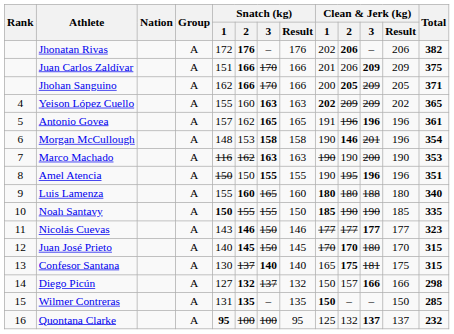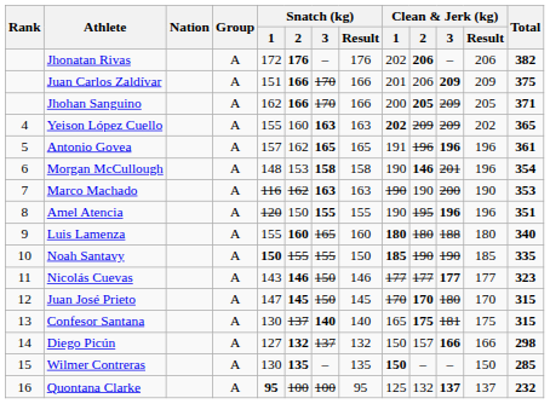 <table class="wikitable sortable" style="text-align:center;">
 <tr>
 <th rowspan=2>Rank</th>
 <th rowspan=2>Athlete</th>
 <th rowspan=2>Nation</th>
 <th rowspan=2>Group</th>
 <th colspan=4>Snatch (kg)</th>
 <th colspan=4>Clean & Jerk (kg)</th>
 <th rowspan=2>Total</th>
 </tr>
 <tr>
 <th>1</th>
 <th>2</th>
 <th>3</th>
 <th>Result</th>
 <th>1</th>
 <th>2</th>
 <th>3</th>
 <th>Result</th>
 </tr>
 <tr>
 <td></td>
 <td align=left><a href='#'>Jhonatan Rivas</a></td>
 <td align=left></td>
 <td>A</td>
 <td>172</td>
 <td><strong>176</strong></td>
 <td>–</td>
 <td>176</td>
 <td>202</td>
 <td><strong>206</strong></td>
 <td>–</td>
 <td>206</td>
 <td><strong>382</strong></td>
 </tr>
 <tr>
 <td></td>
 <td align=left><a href='#'>Juan Carlos Zaldívar</a></td>
 <td align=left></td>
 <td>A</td>
 <td>151</td>
 <td><strong>166</strong></td>
 <td><s>170</s></td>
 <td>166</td>
 <td>201</td>
 <td>206</td>
 <td><strong>209</strong></td>
 <td>209</td>
 <td><strong>375</strong></td>
 </tr>
 <tr>
 <td></td>
 <td align=left><a href='#'>Jhohan Sanguino</a></td>
 <td align=left></td>
 <td>A</td>
 <td>162</td>
 <td><strong>166</strong></td>
 <td><s>170</s></td>
 <td>166</td>
 <td>200</td>
 <td><strong>205</strong></td>
 <td><s>209</s></td>
 <td>205</td>
 <td><strong>371</strong></td>
 </tr>
 <tr>
 <td>4</td>
 <td align=left><a href='#'>Yeison López Cuello</a></td>
 <td align=left></td>
 <td>A</td>
 <td>155</td>
 <td>160</td>
 <td><strong>163</strong></td>
 <td>163</td>
 <td><strong>202</strong></td>
 <td><s>209</s></td>
 <td><s>209</s></td>
 <td>202</td>
 <td><strong>365</strong></td>
 </tr>
 <tr>
 <td>5</td>
 <td align=left><a href='#'>Antonio Govea</a></td>
 <td align=left></td>
 <td>A</td>
 <td>157</td>
 <td>162</td>
 <td><strong>165</strong></td>
 <td>165</td>
 <td>191</td>
 <td><s>196 </s></td>
 <td><strong>196</strong></td>
 <td>196</td>
 <td><strong>361</strong></td>
 </tr>
 <tr>
 <td>6</td>
 <td align=left><a href='#'>Morgan McCullough</a></td>
 <td align=left></td>
 <td>A</td>
 <td>148</td>
 <td>153</td>
 <td><strong>158</strong></td>
 <td>158</td>
 <td>190</td>
 <td><strong>146</strong></td>
 <td><s>201</s></td>
 <td>196</td>
 <td><strong>354</strong></td>
 </tr>
 <tr>
 <td>7</td>
 <td align=left><a href='#'>Marco Machado</a></td>
 <td align=left></td>
 <td>A</td>
 <td><s>116</s></td>
 <td><s>162</s></td>
 <td><strong>163</strong></td>
 <td>163</td>
 <td><s>190</s></td>
 <td>190</td>
 <td><s>200</s></td>
 <td>190</td>
 <td><strong>353</strong></td>
 </tr>
 <tr>
 <td>8</td>
 <td align=left><a href='#'>Amel Atencia</a></td>
 <td align=left></td>
 <td>A</td>
-<td><s>150</s></td>
+<td><s>120</s></td>
 <td>150</td>
 <td><strong>155</strong></td>
 <td>155</td>
 <td>190</td>
 <td><s>195</s></td>
 <td><strong>196</strong></td>
 <td>196</td>
 <td><strong>351</strong></td>
 </tr>
 <tr>
 <td>9</td>
 <td align=left><a href='#'>Luis Lamenza</a></td>
 <td align=left></td>
 <td>A</td>
 <td>155</td>
 <td><strong>160</strong></td>
 <td><s>165</s></td>
 <td>160</td>
 <td><strong>180</strong></td>
 <td><s>180</s></td>
 <td><s>188</s></td>
 <td>180</td>
 <td><strong>340</strong></td>
 </tr>
 <tr>
 <td>10</td>
 <td align=left><a href='#'>Noah Santavy</a></td>
 <td align=left></td>
 <td>A</td>
 <td><strong>150</strong></td>
 <td><s>155</s></td>
 <td><s>155</s></td>
 <td>150</td>
 <td><strong>185</strong></td>
 <td><s>190</s></td>
 <td><s>190</s></td>
 <td>185</td>
 <td><strong>335</strong></td>
 </tr>
 <tr>
 <td>11</td>
 <td align=left><a href='#'>Nicolás Cuevas</a></td>
 <td align=left></td>
 <td>A</td>
 <td>143</td>
 <td><strong>146</strong></td>
 <td><s>150</s></td>
 <td>146</td>
 <td><s>177</s></td>
 <td><s>177</s></td>
 <td><strong>177</strong></td>
 <td>177</td>
 <td><strong>323</strong></td>
 </tr>
 <tr>
 <td>12</td>
 <td align=left><a href='#'>Juan José Prieto</a></td>
 <td align=left></td>
 <td>A</td>
-<td>140</td>
+<td>147</td>
 <td><strong>145</strong></td>
 <td><s>150</s></td>
 <td>145</td>
 <td><s>170</s></td>
 <td><strong>170</strong></td>
 <td><s>180</s></td>
 <td>170</td>
 <td><strong>315</strong></td>
 </tr>
 <tr>
 <td>13</td>
 <td align=left><a href='#'>Confesor Santana</a></td>
 <td align=left></td>
 <td>A</td>
 <td>130</td>
 <td><s>137</s></td>
 <td><strong>140</strong></td>
 <td>140</td>
 <td>165</td>
 <td><strong>175</strong></td>
 <td><s>181</s></td>
 <td>175</td>
 <td><strong>315</strong></td>
 </tr>
 <tr>
 <td>14</td>
 <td align=left><a href='#'>Diego Picún</a></td>
 <td align=left></td>
 <td>A</td>
 <td>127</td>
 <td><strong>132</strong></td>
 <td><s>137</s></td>
 <td>132</td>
 <td>150</td>
 <td>157</td>
 <td><strong>166</strong></td>
 <td>166</td>
 <td><strong>298</strong></td>
 </tr>
 <tr>
 <td>15</td>
 <td align=left><a href='#'>Wilmer Contreras</a></td>
 <td align=left></td>
 <td>A</td>
-<td>131</td>
+<td>130</td>
 <td><strong>135</strong></td>
 <td>–</td>
 <td>135</td>
 <td><strong>150</strong></td>
 <td>–</td>
 <td>–</td>
 <td>150</td>
 <td><strong>285</strong></td>
 </tr>
 <tr>
 <td>16</td>
 <td align=left><a href='#'>Quontana Clarke</a></td>
 <td align=left></td>
 <td>A</td>
 <td><strong>95</strong></td>
 <td><s>100</s></td>
 <td><s>100</s></td>
 <td>95</td>
 <td>125</td>
 <td>132</td>
 <td><strong>137</strong></td>
 <td>137</td>
 <td><strong>232</strong></td>
 </tr>
 </table>
